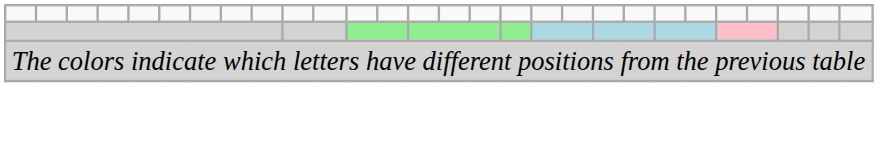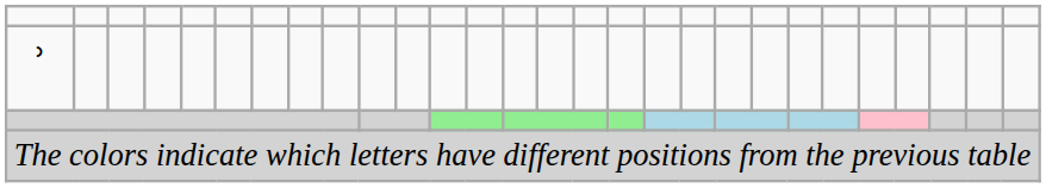 <table class="wikitable" style="text-align:center;">
 <tr>
 <td></td>
 <td></td>
 <td></td>
 <td></td>
 <td></td>
 <td></td>
 <td></td>
 <td></td>
 <td></td>
 <td></td>
 <td></td>
 <td></td>
 <td></td>
 <td></td>
 <td></td>
 <td></td>
 <td></td>
 <td></td>
 <td></td>
 <td></td>
 <td></td>
 <td></td>
 <td></td>
 <td></td>
 <td></td>
 <td></td>
 <td></td>
 <td></td>
 </tr>
 <tr>
+<td><big>ʾ</big></td>
+<td></td>
+<td></td>
+<td></td>
+<td></td>
+<td></td>
+<td></td>
+<td></td>
+<td></td>
+<td></td>
+<td></td>
+<td></td>
+<td></td>
+<td></td>
+<td></td>
+<td></td>
+<td></td>
+<td></td>
+<td></td>
+<td><big></big></td>
+<td></td>
+<td></td>
+<td></td>
+<td></td>
+<td></td>
+<td></td>
+<td></td>
+<td></td>
+</tr>
+<tr>
 <td colspan="9" bgcolor="lightgrey"></td>
 <td colspan="2" bgcolor="lightgrey"></td>
 <td colspan="2" bgcolor="lightgreen"></td>
 <td colspan="3" bgcolor="lightgreen"></td>
 <td colspan="1" bgcolor="lightgreen"></td>
 <td colspan="2" bgcolor="lightblue"></td>
 <td colspan="2" bgcolor="lightblue"></td>
 <td colspan="2" bgcolor="lightblue"></td>
 <td colspan="2" bgcolor="pink"></td>
 <td colspan="1" bgcolor="lightgrey"></td>
 <td colspan="1" bgcolor="lightgrey"></td>
 <td colspan="1" bgcolor="lightgrey"></td>
 </tr>
 <tr>
 <td colspan="28" bgcolor="lightgrey" style="font-size: 70%; font-style: italic;">The colors indicate which letters have different positions from the previous table</td>
 </tr>
 </table>
